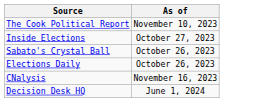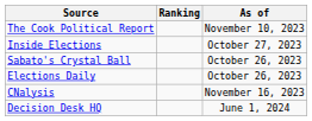 <table class="wikitable" style="text-align:center">
 <tr>
 <th>Source</th>
+<th>Ranking</th>
 <th>As of</th>
 </tr>
 <tr>
 <td align=left><a href='#'>The Cook Political Report</a></td>
+<td></td>
 <td>November 10, 2023</td>
 </tr>
 <tr>
 <td align=left><a href='#'>Inside Elections</a></td>
+<td></td>
 <td>October 27, 2023</td>
 </tr>
 <tr>
 <td align=left><a href='#'>Sabato's Crystal Ball</a></td>
+<td></td>
 <td>October 26, 2023</td>
 </tr>
 <tr>
 <td align=left><a href='#'>Elections Daily</a></td>
+<td></td>
 <td>October 26, 2023</td>
 </tr>
 <tr>
 <td align=left><a href='#'>CNalysis</a></td>
+<td></td>
 <td>November 16, 2023</td>
 </tr>
 <tr>
 <td align=left><a href='#'>Decision Desk HQ</a></td>
+<td></td>
 <td>June 1, 2024</td>
 </tr>
 </table>
